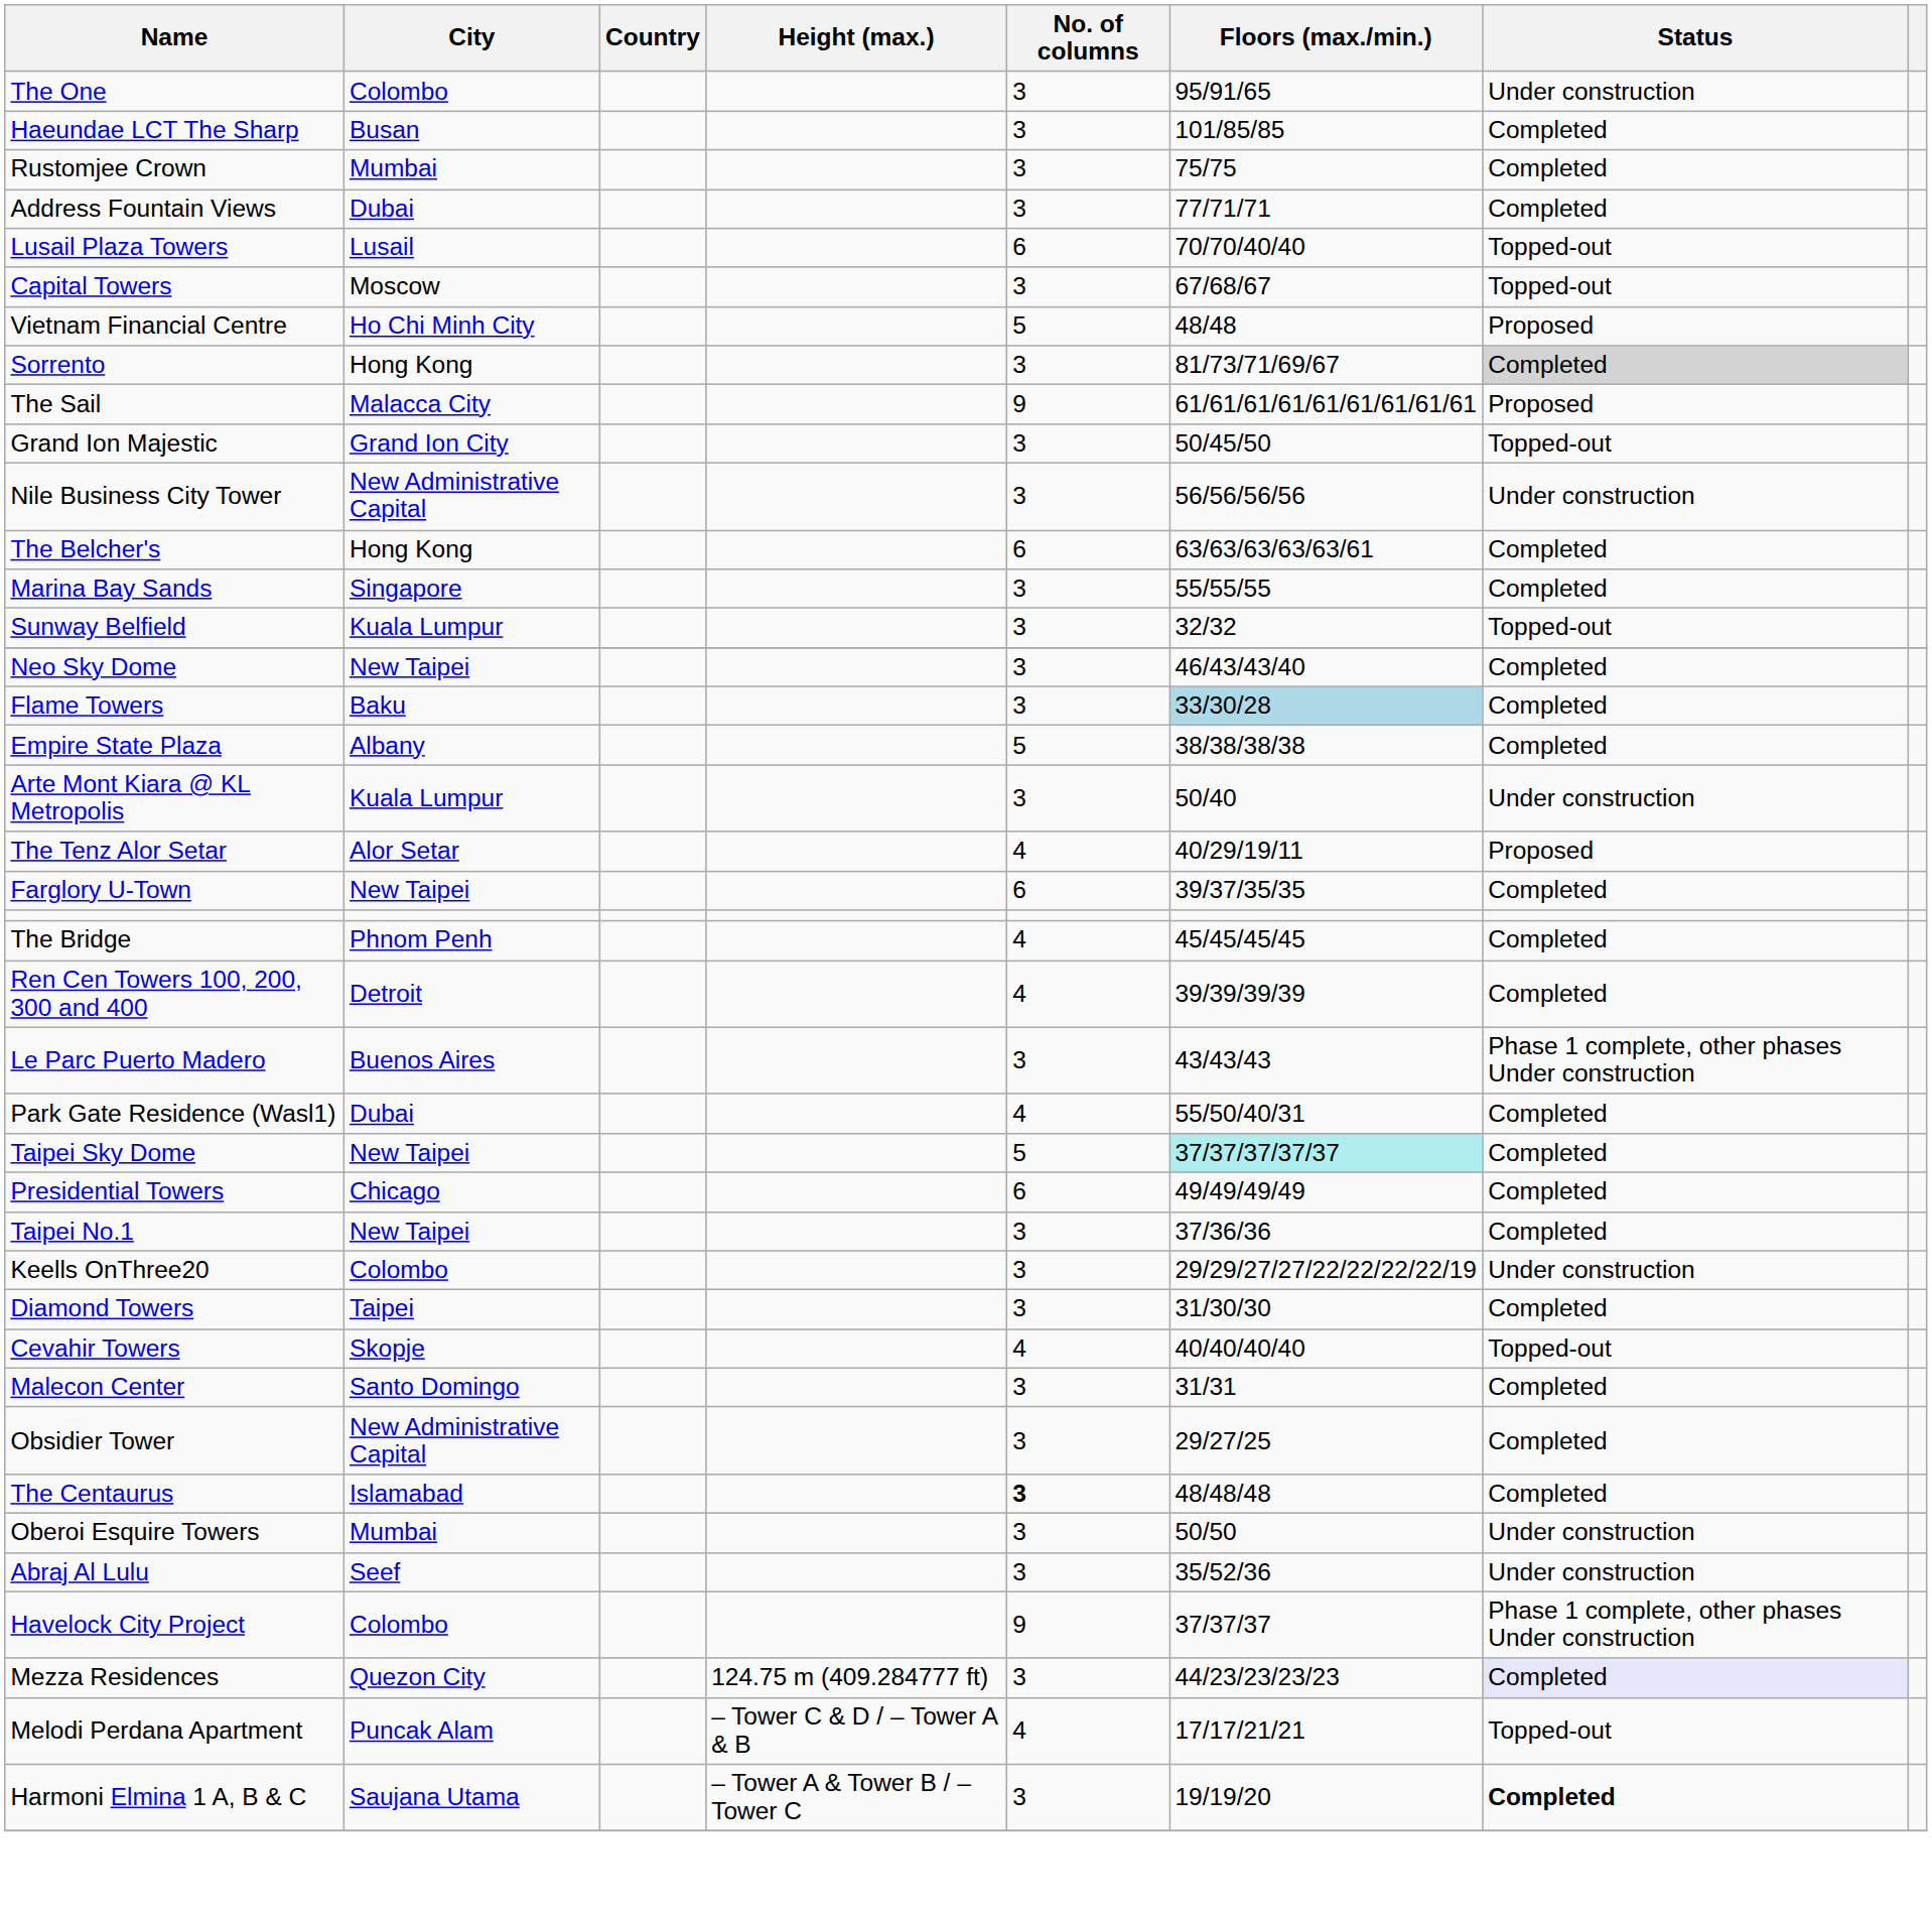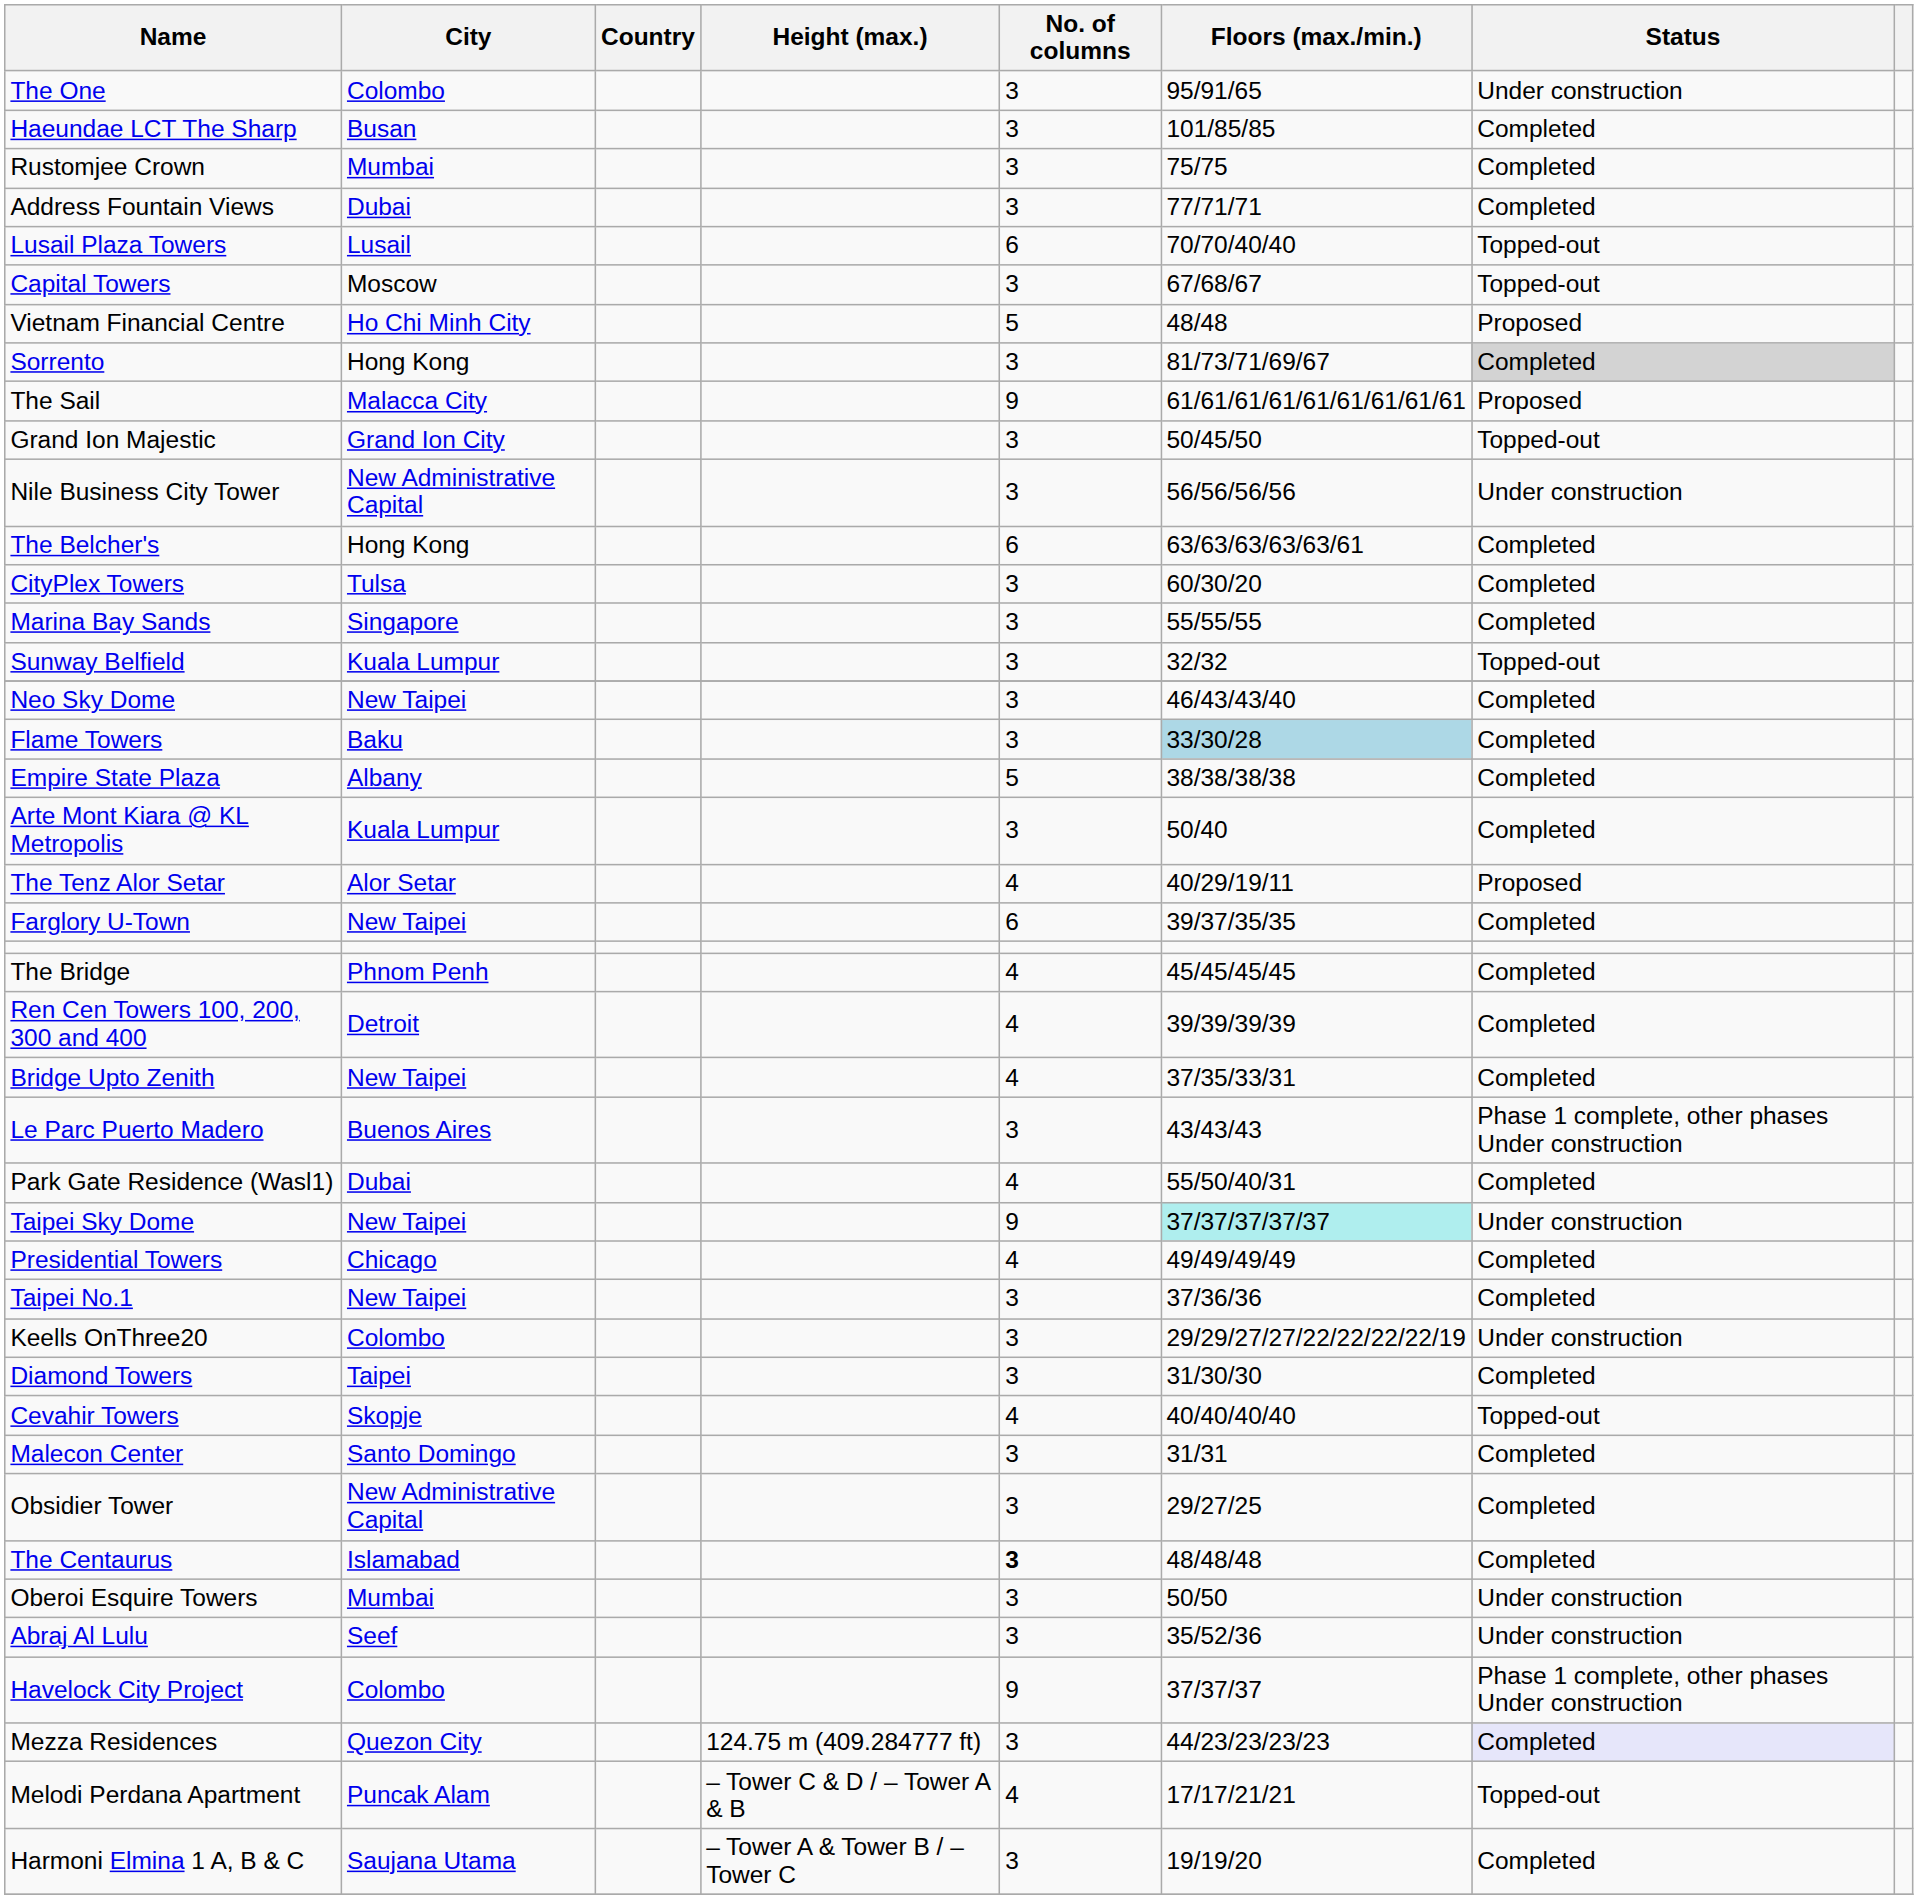 <table class="wikitable sortable">
 <tr>
 <th>Name</th>
 <th>City</th>
 <th>Country</th>
 <th>Height (max.)</th>
 <th>No. of columns</th>
 <th>Floors (max./min.)</th>
 <th>Status</th>
 <th></th>
 </tr>
 <tr>
 <td><a href='#'>The One</a></td>
 <td><a href='#'>Colombo</a></td>
 <td></td>
 <td></td>
 <td>3</td>
 <td>95/91/65</td>
 <td>Under construction</td>
 <td></td>
 </tr>
 <tr>
 <td><a href='#'>Haeundae LCT The Sharp</a></td>
 <td><a href='#'>Busan</a></td>
 <td></td>
 <td></td>
 <td>3</td>
 <td>101/85/85</td>
 <td>Completed</td>
 <td></td>
 </tr>
 <tr>
 <td>Rustomjee Crown</td>
 <td><a href='#'>Mumbai</a></td>
 <td></td>
 <td></td>
 <td>3</td>
 <td>75/75</td>
 <td>Completed</td>
 <td></td>
 </tr>
 <tr>
 <td>Address Fountain Views</td>
 <td><a href='#'>Dubai</a></td>
 <td></td>
 <td></td>
 <td>3</td>
 <td>77/71/71</td>
 <td>Completed</td>
 <td> </td>
 </tr>
 <tr>
 <td><a href='#'>Lusail Plaza Towers</a></td>
 <td><a href='#'>Lusail</a></td>
 <td></td>
 <td></td>
 <td>6</td>
 <td>70/70/40/40</td>
 <td>Topped-out</td>
 <td> </td>
 </tr>
 <tr>
 <td><a href='#'>Capital Towers</a></td>
 <td>Moscow</td>
 <td></td>
 <td></td>
 <td>3</td>
 <td>67/68/67</td>
 <td>Topped-out</td>
 <td> </td>
 </tr>
 <tr>
 <td>Vietnam Financial Centre</td>
 <td><a href='#'>Ho Chi Minh City</a></td>
 <td></td>
 <td></td>
 <td>5</td>
 <td>48/48</td>
 <td>Proposed</td>
 <td> </td>
 </tr>
 <tr>
 <td><a href='#'>Sorrento</a></td>
 <td>Hong Kong</td>
 <td></td>
 <td></td>
 <td>3</td>
 <td>81/73/71/69/67</td>
 <td style="background: lightgrey;">Completed</td>
 <td> </td>
 </tr>
 <tr>
 <td>The Sail</td>
 <td><a href='#'>Malacca City</a></td>
 <td></td>
 <td></td>
 <td>9</td>
 <td>61/61/61/61/61/61/61/61/61</td>
 <td>Proposed</td>
 <td> </td>
 </tr>
 <tr>
 <td>Grand Ion Majestic</td>
 <td><a href='#'>Grand Ion City</a></td>
 <td></td>
 <td></td>
 <td>3</td>
 <td>50/45/50</td>
 <td>Topped-out</td>
 <td> </td>
 </tr>
 <tr>
 <td>Nile Business City Tower</td>
 <td><a href='#'>New Administrative Capital</a></td>
 <td></td>
 <td></td>
 <td>3</td>
 <td>56/56/56/56</td>
 <td>Under construction</td>
 <td> </td>
 </tr>
 <tr>
 <td><a href='#'>The Belcher's</a></td>
 <td>Hong Kong</td>
 <td></td>
 <td></td>
 <td>6</td>
 <td>63/63/63/63/63/61</td>
 <td>Completed</td>
 <td> </td>
 </tr>
 <tr>
+<td><a href='#'>CityPlex Towers</a></td>
+<td><a href='#'>Tulsa</a></td>
+<td></td>
+<td></td>
+<td>3</td>
+<td>60/30/20</td>
+<td>Completed</td>
+<td></td>
+</tr>
+<tr>
 <td><a href='#'>Marina Bay Sands</a></td>
 <td><a href='#'>Singapore</a></td>
 <td></td>
 <td></td>
 <td>3</td>
 <td>55/55/55</td>
 <td>Completed</td>
 <td></td>
 </tr>
 <tr>
 <td><a href='#'>Sunway Belfield</a></td>
 <td><a href='#'>Kuala Lumpur</a></td>
 <td></td>
 <td></td>
 <td>3</td>
 <td>32/32</td>
 <td>Topped-out</td>
 <td> </td>
 </tr>
 <tr>
 </tr>
 <tr>
 <td><a href='#'>Neo Sky Dome</a></td>
 <td><a href='#'>New Taipei</a></td>
 <td></td>
 <td></td>
 <td>3</td>
 <td>46/43/43/40</td>
 <td>Completed</td>
 <td></td>
 </tr>
 <tr>
 <td><a href='#'>Flame Towers</a></td>
 <td><a href='#'>Baku</a></td>
 <td></td>
 <td></td>
 <td>3</td>
 <td style="background: lightblue;">33/30/28</td>
 <td>Completed</td>
 <td> </td>
 </tr>
 <tr>
 <td><a href='#'>Empire State Plaza</a></td>
 <td><a href='#'>Albany</a></td>
 <td></td>
 <td></td>
 <td>5</td>
 <td>38/38/38/38</td>
 <td>Completed</td>
 <td></td>
 </tr>
 <tr>
 <td><a href='#'>Arte Mont Kiara @ KL Metropolis</a></td>
 <td><a href='#'>Kuala Lumpur</a></td>
 <td></td>
 <td></td>
 <td>3</td>
 <td>50/40</td>
-<td>Under construction</td>
+<td>Completed</td>
 </tr>
 <tr>
 <td><a href='#'>The Tenz Alor Setar</a></td>
 <td><a href='#'>Alor Setar</a></td>
 <td></td>
 <td></td>
 <td>4</td>
 <td>40/29/19/11</td>
 <td>Proposed</td>
 <td> </td>
 </tr>
 <tr>
 <td><a href='#'>Farglory U-Town</a></td>
 <td><a href='#'>New Taipei</a></td>
 <td></td>
 <td></td>
 <td>6</td>
 <td>39/37/35/35</td>
 <td>Completed</td>
 <td></td>
 </tr>
 <tr>
 <td></td>
 <td></td>
 <td></td>
 <td></td>
 <td></td>
 <td></td>
 <td></td>
 <td></td>
 </tr>
 <tr>
 <td>The Bridge</td>
 <td><a href='#'>Phnom Penh</a></td>
 <td></td>
 <td></td>
 <td>4</td>
 <td>45/45/45/45</td>
 <td>Completed</td>
 <td> </td>
 </tr>
 <tr>
 <td><a href='#'>Ren Cen Towers 100, 200, 300 and 400</a></td>
 <td><a href='#'>Detroit</a></td>
 <td></td>
 <td></td>
 <td>4</td>
 <td>39/39/39/39</td>
 <td>Completed</td>
 <td></td>
 </tr>
 <tr>
+<td><a href='#'>Bridge Upto Zenith</a></td>
+<td><a href='#'>New Taipei</a></td>
+<td></td>
+<td></td>
+<td>4</td>
+<td>37/35/33/31</td>
+<td>Completed</td>
+<td></td>
+</tr>
+<tr>
 <td><a href='#'>Le Parc Puerto Madero</a></td>
 <td><a href='#'>Buenos Aires</a></td>
 <td></td>
 <td></td>
 <td>3</td>
 <td>43/43/43</td>
 <td>Phase 1 complete, other phases Under construction</td>
 <td></td>
 </tr>
 <tr>
 <td>Park Gate Residence (Wasl1)</td>
 <td><a href='#'>Dubai</a></td>
 <td></td>
 <td> </td>
 <td>4</td>
 <td>55/50/40/31</td>
 <td>Completed</td>
 <td></td>
 </tr>
 <tr>
 <td><a href='#'>Taipei Sky Dome</a></td>
 <td><a href='#'>New Taipei</a></td>
 <td></td>
 <td></td>
-<td>5</td>
+<td>9</td>
 <td style="background: paleturquoise;">37/37/37/37/37</td>
-<td>Completed</td>
+<td>Under construction</td>
 <td></td>
 </tr>
 <tr>
 <td><a href='#'>Presidential Towers</a></td>
 <td><a href='#'>Chicago</a></td>
 <td></td>
 <td></td>
-<td>6</td>
+<td>4</td>
 <td>49/49/49/49</td>
 <td>Completed</td>
 <td></td>
 </tr>
 <tr>
 <td><a href='#'>Taipei No.1</a></td>
 <td><a href='#'>New Taipei</a></td>
 <td></td>
 <td></td>
 <td>3</td>
 <td>37/36/36</td>
 <td>Completed</td>
 <td></td>
 </tr>
 <tr>
 <td>Keells OnThree20</td>
 <td><a href='#'>Colombo</a></td>
 <td></td>
 <td></td>
 <td>3</td>
 <td>29/29/27/27/22/22/22/22/19</td>
 <td>Under construction</td>
 <td></td>
 </tr>
 <tr>
 <td><a href='#'>Diamond Towers</a></td>
 <td><a href='#'>Taipei</a></td>
 <td></td>
 <td></td>
 <td>3</td>
 <td>31/30/30</td>
 <td>Completed</td>
 <td></td>
 </tr>
 <tr>
 <td><a href='#'>Cevahir Towers</a></td>
 <td><a href='#'>Skopje</a></td>
 <td></td>
 <td></td>
 <td>4</td>
 <td>40/40/40/40</td>
 <td>Topped-out</td>
 <td> </td>
 </tr>
 <tr>
 <td><a href='#'>Malecon Center</a></td>
 <td><a href='#'>Santo Domingo</a></td>
 <td></td>
 <td></td>
 <td>3</td>
 <td>31/31</td>
 <td>Completed</td>
 <td></td>
 </tr>
 <tr>
 <td>Obsidier Tower</td>
 <td><a href='#'>New Administrative Capital</a></td>
 <td></td>
 <td></td>
 <td>3</td>
 <td>29/27/25</td>
 <td>Completed</td>
 <td></td>
 </tr>
 <tr>
 <td><a href='#'>The Centaurus</a></td>
 <td><a href='#'>Islamabad</a></td>
 <td></td>
 <td></td>
 <td><strong>3</strong></td>
 <td>48/48/48</td>
 <td>Completed</td>
 <td></td>
 </tr>
 <tr>
 <td>Oberoi Esquire Towers</td>
 <td><a href='#'>Mumbai</a></td>
 <td></td>
 <td> </td>
 <td>3</td>
 <td>50/50</td>
 <td>Under construction</td>
 <td></td>
 </tr>
 <tr>
 <td><a href='#'>Abraj Al Lulu</a></td>
 <td><a href='#'>Seef</a></td>
 <td></td>
 <td> </td>
 <td>3</td>
 <td>35/52/36</td>
 <td>Under construction</td>
 <td></td>
 </tr>
 <tr>
 <td><a href='#'>Havelock City Project</a></td>
 <td><a href='#'>Colombo</a></td>
 <td></td>
 <td> </td>
 <td>9</td>
 <td>37/37/37</td>
 <td>Phase 1 complete, other phases Under construction</td>
 <td> </td>
 </tr>
 <tr>
 <td>Mezza Residences</td>
 <td><a href='#'>Quezon City</a></td>
 <td></td>
 <td>124.75 m (409.284777 ft)</td>
 <td>3</td>
 <td>44/23/23/23/23</td>
 <td style="background: lavender;">Completed</td>
 <td></td>
 </tr>
 <tr>
 <td>Melodi Perdana Apartment</td>
 <td><a href='#'>Puncak Alam</a></td>
 <td></td>
 <td> – Tower C & D /  – Tower A & B</td>
 <td>4</td>
 <td>17/17/21/21</td>
 <td>Topped-out</td>
 <td></td>
 </tr>
 <tr>
 <td>Harmoni <a href='#'>Elmina</a> 1 A, B & C</td>
 <td><a href='#'>Saujana Utama</a></td>
 <td></td>
 <td> – Tower A & Tower B /  – Tower C</td>
 <td>3</td>
 <td>19/19/20</td>
-<td><strong>Completed</strong></td>
+<td>Completed</td>
 <td></td>
 </tr>
 <tr>
 </tr>
 </table>
